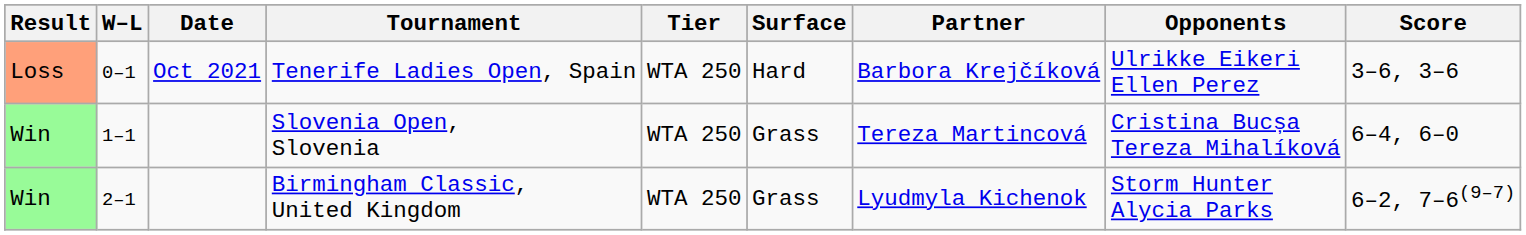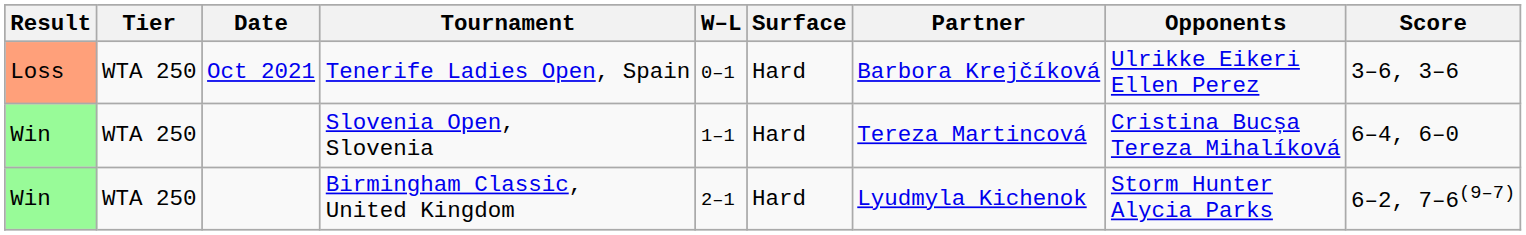 <table class="sortable wikitable">
 <tr>
 <th>Result</th>
-<th class="unsortable">W–L</th>
+<th>Tier</th>
 <th>Date</th>
 <th>Tournament</th>
-<th>Tier</th>
+<th class="unsortable">W–L</th>
 <th>Surface</th>
 <th>Partner</th>
 <th>Opponents</th>
 <th class="unsortable">Score</th>
 </tr>
 <tr>
 <td bgcolor=FFA07A>Loss</td>
-<td><small>0–1</small></td>
+<td>WTA 250</td>
 <td><a href='#'>Oct 2021</a></td>
 <td><a href='#'>Tenerife Ladies Open</a>, Spain</td>
-<td>WTA 250</td>
+<td><small>0–1</small></td>
 <td>Hard</td>
 <td> <a href='#'>Barbora Krejčíková</a></td>
 <td> <a href='#'>Ulrikke Eikeri</a> <br>  <a href='#'>Ellen Perez</a></td>
 <td>3–6, 3–6</td>
 </tr>
 <tr>
 <td bgcolor=98FB98>Win</td>
-<td><small>1–1</small></td>
+<td>WTA 250</td>
 <td><a href='#'></a></td>
 <td><a href='#'>Slovenia Open</a>, <br>Slovenia</td>
-<td>WTA 250</td>
-<td>Grass</td>
+<td><small>1–1</small></td>
+<td>Hard</td>
 <td> <a href='#'>Tereza Martincová</a></td>
 <td> <a href='#'>Cristina Bucșa</a>  <br>  <a href='#'>Tereza Mihalíková</a></td>
 <td>6–4, 6–0</td>
 </tr>
 <tr>
 <td bgcolor=98FB98>Win</td>
-<td><small>2–1</small></td>
+<td>WTA 250</td>
 <td><a href='#'></a></td>
 <td><a href='#'>Birmingham Classic</a>, <br>United Kingdom</td>
-<td>WTA 250</td>
-<td>Grass</td>
+<td><small>2–1</small></td>
+<td>Hard</td>
 <td> <a href='#'>Lyudmyla Kichenok</a></td>
 <td> <a href='#'>Storm Hunter</a> <br>  <a href='#'>Alycia Parks</a></td>
 <td>6–2, 7–6<sup>(9–7)</sup></td>
 </tr>
 </table>
